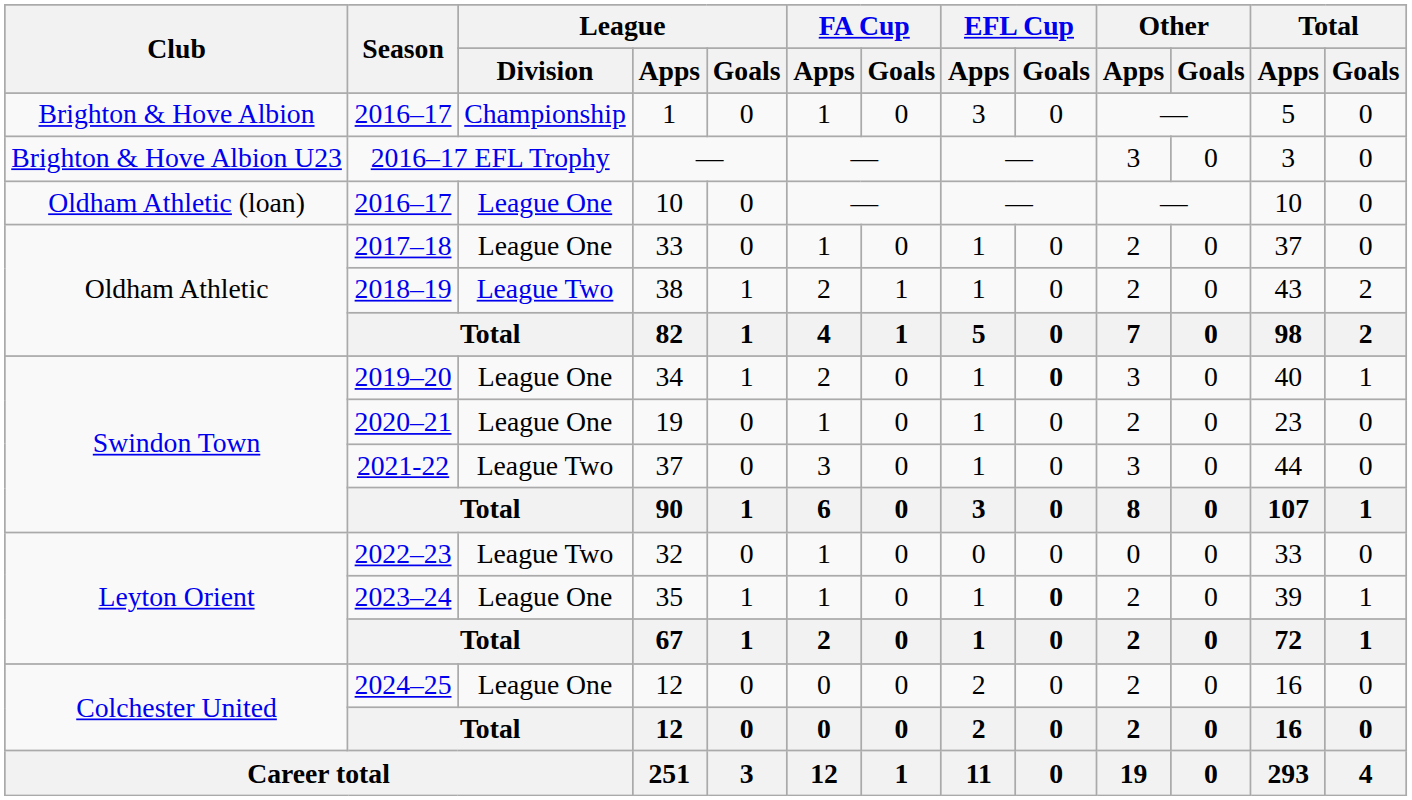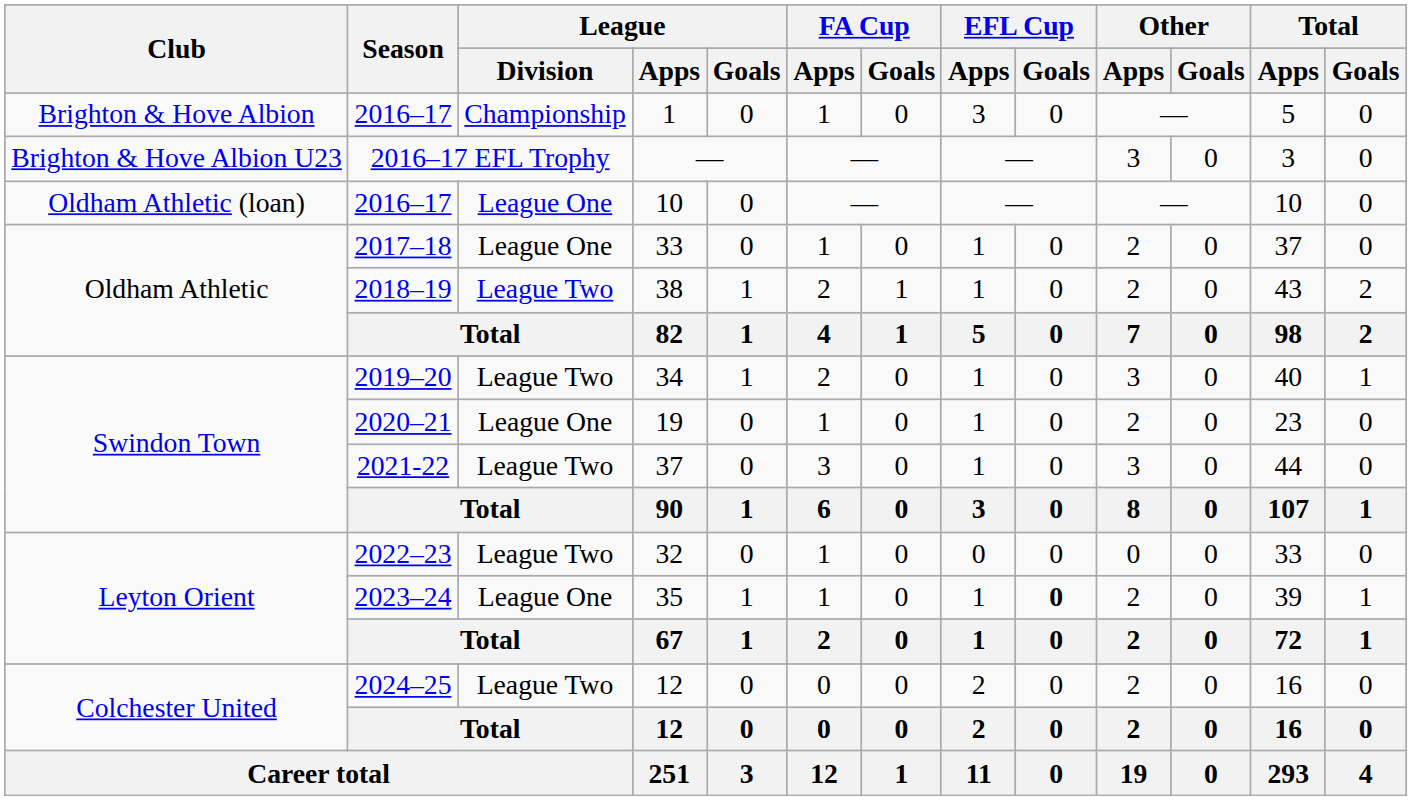 <table class=wikitable style=text-align:center>
 <tr>
 <th rowspan=2>Club</th>
 <th rowspan=2>Season</th>
 <th colspan=3>League</th>
 <th colspan=2><a href='#'>FA Cup</a></th>
 <th colspan=2><a href='#'>EFL Cup</a></th>
 <th colspan=2>Other</th>
 <th colspan=2>Total</th>
 </tr>
 <tr>
 <th>Division</th>
 <th>Apps</th>
 <th>Goals</th>
 <th>Apps</th>
 <th>Goals</th>
 <th>Apps</th>
 <th>Goals</th>
 <th>Apps</th>
 <th>Goals</th>
 <th>Apps</th>
 <th>Goals</th>
 </tr>
 <tr>
 <td><a href='#'>Brighton & Hove Albion</a></td>
 <td><a href='#'>2016–17</a></td>
 <td><a href='#'>Championship</a></td>
 <td>1</td>
 <td>0</td>
 <td>1</td>
 <td>0</td>
 <td>3</td>
 <td>0</td>
 <td colspan=2>—</td>
 <td>5</td>
 <td>0</td>
 </tr>
 <tr>
 <td><a href='#'>Brighton & Hove Albion U23</a></td>
 <td colspan="2"><a href='#'>2016–17 EFL Trophy</a></td>
 <td colspan=2>—</td>
 <td colspan=2>—</td>
 <td colspan=2>—</td>
 <td>3</td>
 <td>0</td>
 <td>3</td>
 <td>0</td>
 </tr>
 <tr>
 <td><a href='#'>Oldham Athletic</a> (loan)</td>
 <td><a href='#'>2016–17</a></td>
 <td><a href='#'>League One</a></td>
 <td>10</td>
 <td>0</td>
 <td colspan=2>—</td>
 <td colspan=2>—</td>
 <td colspan=2>—</td>
 <td>10</td>
 <td>0</td>
 </tr>
 <tr>
 <td rowspan=3>Oldham Athletic</td>
 <td><a href='#'>2017–18</a></td>
 <td>League One</td>
 <td>33</td>
 <td>0</td>
 <td>1</td>
 <td>0</td>
 <td>1</td>
 <td>0</td>
 <td>2</td>
 <td>0</td>
 <td>37</td>
 <td>0</td>
 </tr>
 <tr>
 <td><a href='#'>2018–19</a></td>
 <td><a href='#'>League Two</a></td>
 <td>38</td>
 <td>1</td>
 <td>2</td>
 <td>1</td>
 <td>1</td>
 <td>0</td>
 <td>2</td>
 <td>0</td>
 <td>43</td>
 <td>2</td>
 </tr>
 <tr>
 <th colspan=2>Total</th>
 <th>82</th>
 <th>1</th>
 <th>4</th>
 <th>1</th>
 <th>5</th>
 <th>0</th>
 <th>7</th>
 <th>0</th>
 <th>98</th>
 <th>2</th>
 </tr>
 <tr>
 <td rowspan="4"><a href='#'>Swindon Town</a></td>
 <td><a href='#'>2019–20</a></td>
-<td>League One</td>
+<td>League Two</td>
 <td>34</td>
 <td>1</td>
 <td>2</td>
 <td>0</td>
 <td>1</td>
-<td><strong>0</strong></td>
+<td>0</td>
 <td>3</td>
 <td>0</td>
 <td>40</td>
 <td>1</td>
 </tr>
 <tr>
 <td><a href='#'>2020–21</a></td>
 <td>League One</td>
 <td>19</td>
 <td>0</td>
 <td>1</td>
 <td>0</td>
 <td>1</td>
 <td>0</td>
 <td>2</td>
 <td>0</td>
 <td>23</td>
 <td>0</td>
 </tr>
 <tr>
 <td><a href='#'>2021-22</a></td>
 <td>League Two</td>
 <td>37</td>
 <td>0</td>
 <td>3</td>
 <td>0</td>
 <td>1</td>
 <td>0</td>
 <td>3</td>
 <td>0</td>
 <td>44</td>
 <td>0</td>
 </tr>
 <tr>
 <th colspan=2>Total</th>
 <th>90</th>
 <th>1</th>
 <th>6</th>
 <th>0</th>
 <th>3</th>
 <th>0</th>
 <th>8</th>
 <th>0</th>
 <th>107</th>
 <th>1</th>
 </tr>
 <tr>
 <td rowspan="3"><a href='#'>Leyton Orient</a></td>
 <td><a href='#'>2022–23</a></td>
 <td>League Two</td>
 <td>32</td>
 <td>0</td>
 <td>1</td>
 <td>0</td>
 <td>0</td>
 <td>0</td>
 <td>0</td>
 <td>0</td>
 <td>33</td>
 <td>0</td>
 </tr>
 <tr>
 <td><a href='#'>2023–24</a></td>
 <td>League One</td>
 <td>35</td>
 <td>1</td>
 <td>1</td>
 <td>0</td>
 <td>1</td>
 <td><strong>0</strong></td>
 <td>2</td>
 <td>0</td>
 <td>39</td>
 <td>1</td>
 </tr>
 <tr>
 <th colspan=2>Total</th>
 <th>67</th>
 <th>1</th>
 <th>2</th>
 <th>0</th>
 <th>1</th>
 <th>0</th>
 <th>2</th>
 <th>0</th>
 <th>72</th>
 <th>1</th>
 </tr>
 <tr>
 <td rowspan="2"><a href='#'>Colchester United</a></td>
 <td><a href='#'>2024–25</a></td>
-<td>League One</td>
+<td>League Two</td>
 <td>12</td>
 <td>0</td>
 <td>0</td>
 <td>0</td>
 <td>2</td>
 <td>0</td>
 <td>2</td>
 <td>0</td>
 <td>16</td>
 <td>0</td>
 </tr>
 <tr>
 <th colspan=2>Total</th>
 <th>12</th>
 <th>0</th>
 <th>0</th>
 <th>0</th>
 <th>2</th>
 <th>0</th>
 <th>2</th>
 <th>0</th>
 <th>16</th>
 <th>0</th>
 </tr>
 <tr>
 <th colspan=3>Career total</th>
 <th>251</th>
 <th>3</th>
 <th>12</th>
 <th>1</th>
 <th>11</th>
 <th>0</th>
 <th>19</th>
 <th>0</th>
 <th>293</th>
 <th>4</th>
 </tr>
 </table>
